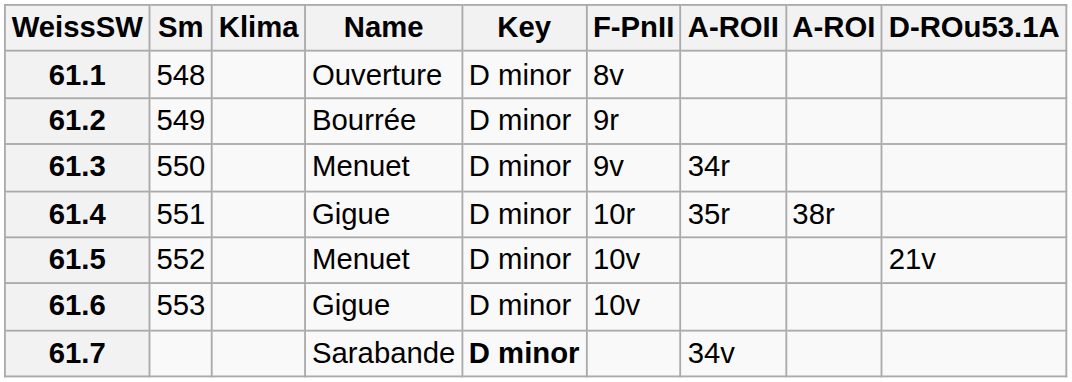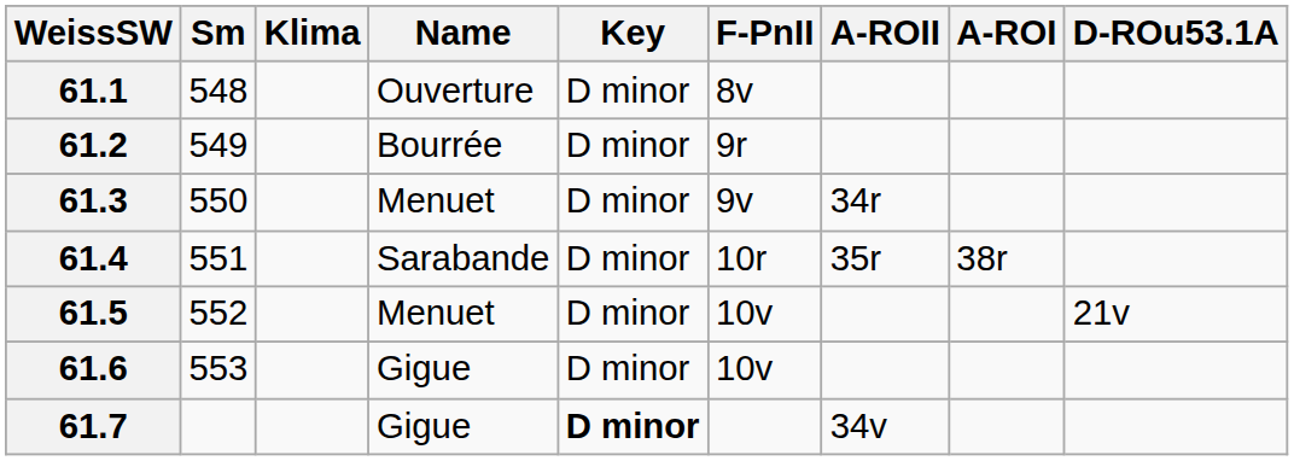 <table border="1" class="wikitable sortable">
 <tr>
 <th data-sort-type="number">WeissSW</th>
 <th>Sm</th>
 <th>Klima</th>
 <th class="unsortable">Name</th>
 <th class="unsortable">Key</th>
 <th>F-PnII</th>
 <th>A-ROII</th>
 <th>A-ROI</th>
 <th>D-ROu53.1A</th>
 </tr>
 <tr>
 <th data-sort-value="1">61.1</th>
 <td>548</td>
 <td></td>
 <td>Ouverture</td>
 <td>D minor</td>
 <td>8v</td>
 <td></td>
 <td></td>
 <td></td>
 </tr>
 <tr>
 <th data-sort-value="2">61.2</th>
 <td>549</td>
 <td></td>
 <td>Bourrée</td>
 <td>D minor</td>
 <td>9r</td>
 <td></td>
 <td></td>
 <td></td>
 </tr>
 <tr>
 <th data-sort-value="3">61.3</th>
 <td>550</td>
 <td></td>
 <td>Menuet</td>
 <td>D minor</td>
 <td>9v</td>
 <td>34r</td>
 <td></td>
 <td></td>
 </tr>
 <tr>
 <th data-sort-value="4">61.4</th>
 <td>551</td>
 <td></td>
-<td>Gigue</td>
+<td>Sarabande</td>
 <td>D minor</td>
 <td>10r</td>
 <td>35r</td>
 <td>38r</td>
 <td></td>
 </tr>
 <tr>
 <th data-sort-value="5">61.5</th>
 <td>552</td>
 <td></td>
 <td>Menuet</td>
 <td>D minor</td>
 <td>10v</td>
 <td></td>
 <td></td>
 <td>21v</td>
 </tr>
 <tr>
 <th data-sort-value="6">61.6</th>
 <td>553</td>
 <td></td>
 <td>Gigue</td>
 <td>D minor</td>
 <td>10v</td>
 <td></td>
 <td></td>
 <td></td>
 </tr>
 <tr>
 <th data-sort-value="7">61.7</th>
 <td></td>
 <td></td>
-<td>Sarabande</td>
+<td>Gigue</td>
 <td><strong>D minor</strong></td>
 <td></td>
 <td>34v</td>
 <td></td>
 <td></td>
 </tr>
 </table>
